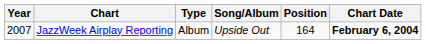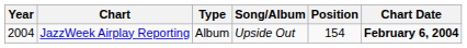 <table class="wikitable" style="font-size: 90%;">
 <tr>
 <th>Year</th>
 <th>Chart</th>
 <th>Type</th>
 <th>Song/Album</th>
 <th>Position</th>
 <th>Chart Date</th>
 </tr>
 <tr>
-<td>2007</td>
+<td>2004</td>
 <td><a href='#'>JazzWeek Airplay Reporting</a></td>
 <td>Album</td>
 <td><em>Upside Out</em></td>
-<td align="center">164</td>
+<td align="center">154</td>
 <td><strong>February 6, 2004</strong></td>
 </tr>
 </table>
